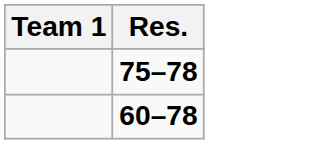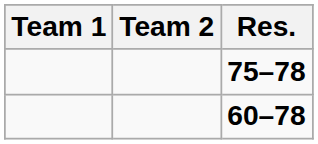 <table class="wikitable">
 <tr>
 <th><strong>Team 1</strong></th>
+<th><strong>Team 2</strong></th>
 <th><strong>Res.</strong></th>
 </tr>
 <tr>
+<td></td>
 <td></td>
 <td><strong>75–78</strong></td>
 </tr>
 <tr>
 <td></td>
+<td></td>
 <td><strong>60–78</strong></td>
 </tr>
 </table>
